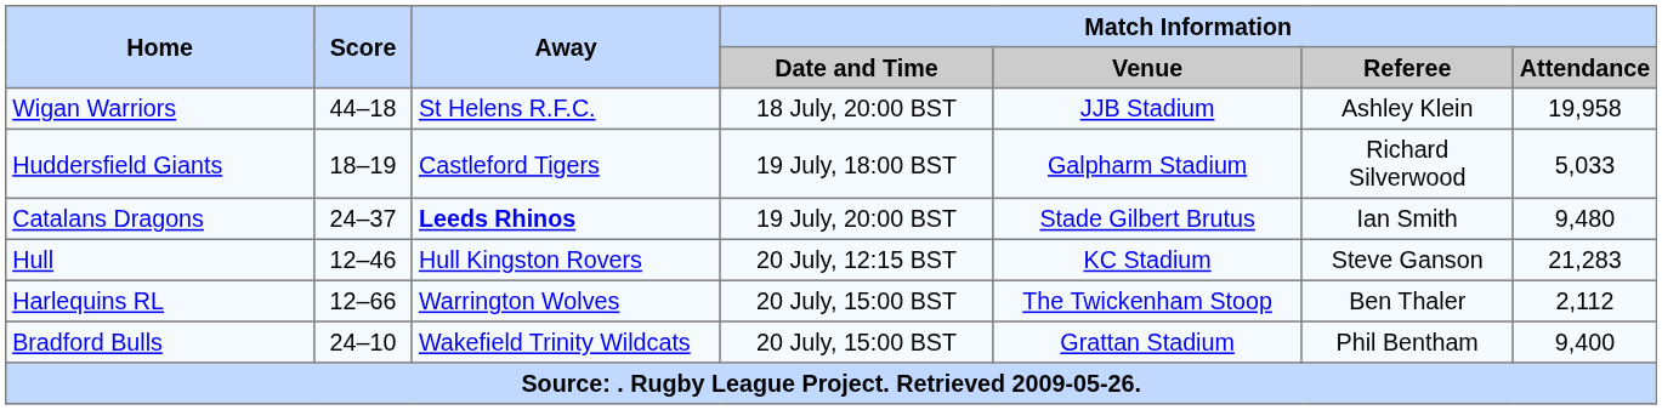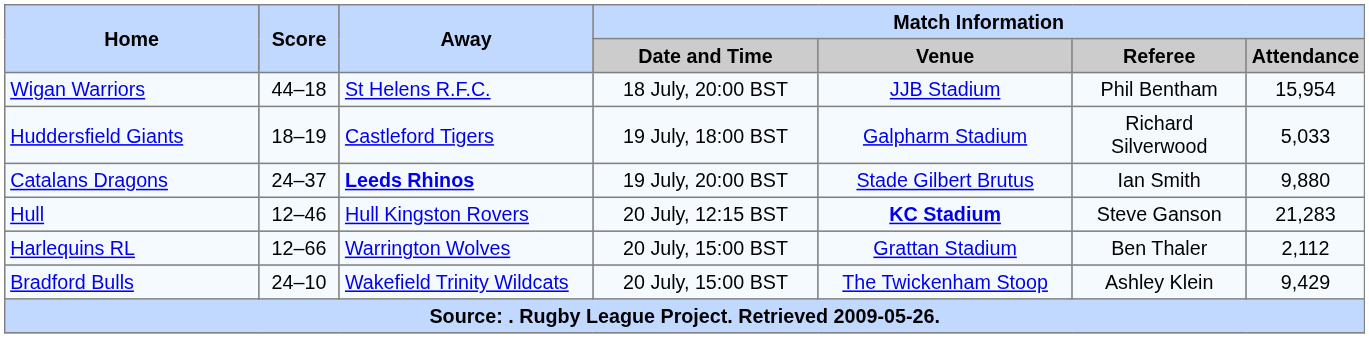 <table border="1" cellpadding="3" cellspacing="0" style="border-collapse:collapse; font-size:80%; text-align:center; width:100%;">
 <tr style="background:#c1d8ff;">
 <th rowspan="2" style="width:19%;">Home</th>
 <th rowspan="2" style="width:6%;">Score</th>
 <th rowspan="2" style="width:19%;">Away</th>
 <th colspan=6>Match Information</th>
 </tr>
 <tr style="background:#ccc;">
 <th width=17%>Date and Time</th>
 <th width=19%>Venue</th>
 <th width=13%>Referee</th>
 <th width=7%>Attendance</th>
 </tr>
 <tr style="background:#f5faff;">
 <td align=left> <a href='#'>Wigan Warriors</a></td>
 <td>44–18</td>
 <td align=left> <a href='#'>St Helens R.F.C.</a></td>
 <td>18 July, 20:00 BST</td>
 <td><a href='#'>JJB Stadium</a></td>
-<td>Ashley Klein</td>
-<td>19,958</td>
+<td>Phil Bentham</td>
+<td>15,954</td>
 </tr>
 <tr style="background:#f5faff;">
 <td align=left> <a href='#'>Huddersfield Giants</a></td>
 <td>18–19</td>
 <td align=left> <a href='#'>Castleford Tigers</a></td>
 <td>19 July, 18:00 BST</td>
 <td><a href='#'>Galpharm Stadium</a></td>
 <td>Richard Silverwood</td>
 <td>5,033</td>
 </tr>
 <tr style="background:#f5faff;">
 <td align=left> <a href='#'>Catalans Dragons</a></td>
 <td>24–37</td>
 <td align=left><strong> <a href='#'>Leeds Rhinos</a></strong></td>
 <td>19 July, 20:00 BST</td>
 <td><a href='#'>Stade Gilbert Brutus</a></td>
 <td>Ian Smith</td>
-<td>9,480</td>
+<td>9,880</td>
 </tr>
 <tr style="background:#f5faff;">
 <td align=left> <a href='#'>Hull</a></td>
 <td>12–46</td>
 <td align=left> <a href='#'>Hull Kingston Rovers</a></td>
 <td>20 July, 12:15 BST</td>
-<td><a href='#'>KC Stadium</a></td>
+<td><strong><a href='#'>KC Stadium</a></strong></td>
 <td>Steve Ganson</td>
 <td>21,283</td>
 </tr>
 <tr style="background:#f5faff;">
 <td align=left> <a href='#'>Harlequins RL</a></td>
 <td>12–66</td>
 <td align=left> <a href='#'>Warrington Wolves</a></td>
 <td>20 July, 15:00 BST</td>
-<td><a href='#'>The Twickenham Stoop</a></td>
+<td><a href='#'>Grattan Stadium</a></td>
 <td>Ben Thaler</td>
 <td>2,112</td>
 </tr>
 <tr style="background:#f5faff;">
 <td align=left> <a href='#'>Bradford Bulls</a></td>
 <td>24–10</td>
 <td align=left> <a href='#'>Wakefield Trinity Wildcats</a></td>
 <td>20 July, 15:00 BST</td>
-<td><a href='#'>Grattan Stadium</a></td>
-<td>Phil Bentham</td>
-<td>9,400</td>
+<td><a href='#'>The Twickenham Stoop</a></td>
+<td>Ashley Klein</td>
+<td>9,429</td>
 </tr>
 <tr style="background:#c1d8ff;">
 <th colspan=10>Source: . Rugby League Project. Retrieved 2009-05-26.</th>
 </tr>
 </table>
